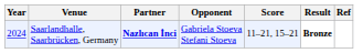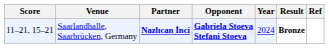 <table class="sortable wikitable" style="font-size: 90%">
 <tr>
-<th>Year</th>
+<th>Score</th>
 <th>Venue</th>
 <th>Partner</th>
 <th>Opponent</th>
-<th>Score</th>
+<th>Year</th>
 <th>Result</th>
 <th>Ref</th>
 </tr>
 <tr style="background:#ECF2FF">
-<td align="center"><a href='#'>2024</a></td>
+<td align="left">11–21, 15–21</td>
 <td align="left"><a href='#'>Saarlandhalle</a>,<br><a href='#'>Saarbrücken</a>, Germany</td>
 <td align="left"><strong> <a href='#'>Nazlıcan İnci</a></strong></td>
-<td align="left"> <a href='#'>Gabriela Stoeva</a><br> <a href='#'>Stefani Stoeva</a></td>
-<td align="left">11–21, 15–21</td>
+<td align="left"><strong> <a href='#'>Gabriela Stoeva</a><br> <a href='#'>Stefani Stoeva</a></strong></td>
+<td align="center"><a href='#'>2024</a></td>
 <td style="text-align:left; background:white"> <strong>Bronze</strong></td>
 <td style="text-align:left; background:white"></td>
 </tr>
 </table>
